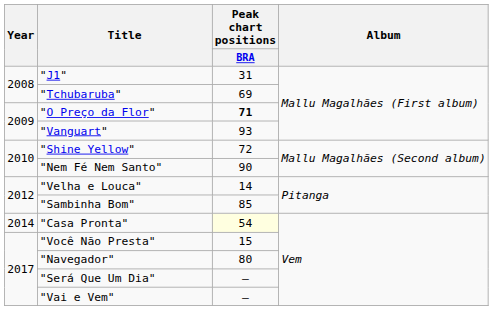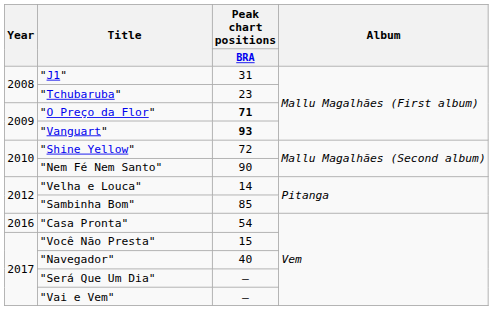 <table class="wikitable plainrowheaders" style="text-align:center;">
 <tr>
 <th scope="col" rowspan="2">Year</th>
 <th scope="col" rowspan="2" style="width:15em;">Title</th>
 <th scope="col" colspan="1">Peak chart positions</th>
 <th scope="col" rowspan="2">Album</th>
 </tr>
 <tr>
 <th scope="col" style="width:2.5em;font-size:90%;"><a href='#'>BRA</a></th>
 </tr>
 <tr>
 <td rowspan="2">2008</td>
 <td align="left">"<a href='#'>J1</a>"</td>
 <td>31</td>
 <td style="text-align:left;" rowspan="4"><em>Mallu Magalhães (First album)</em></td>
 </tr>
 <tr>
 <td align="left">"<a href='#'>Tchubaruba</a>"</td>
-<td>69</td>
+<td>23</td>
 </tr>
 <tr>
 <td rowspan="2">2009</td>
 <td align="left">"<a href='#'>O Preço da Flor</a>"</td>
 <td><strong>71</strong></td>
 </tr>
 <tr>
 <td align="left">"<a href='#'>Vanguart</a>"</td>
-<td>93</td>
+<td><strong>93</strong></td>
 </tr>
 <tr>
 <td rowspan="2">2010</td>
 <td align="left">"<a href='#'>Shine Yellow</a>"</td>
 <td>72</td>
 <td style="text-align:left;" rowspan="2"><em>Mallu Magalhães (Second album)</em></td>
 </tr>
 <tr>
 <td align="left">"Nem Fé Nem Santo"</td>
 <td>90</td>
 </tr>
 <tr>
 <td rowspan="2">2012</td>
 <td align="left">"Velha e Louca"</td>
 <td>14</td>
 <td style="text-align:left;" rowspan="2"><em>Pitanga</em></td>
 </tr>
 <tr>
 <td align="left">"Sambinha Bom"</td>
 <td>85</td>
 </tr>
 <tr>
-<td rowspan="1">2014</td>
+<td rowspan="1">2016</td>
 <td align="left">"Casa Pronta"</td>
-<td style="background: lightyellow;">54</td>
+<td>54</td>
 <td style="text-align:left;" rowspan="5"><em>Vem</em></td>
 </tr>
 <tr>
 <td rowspan="4">2017</td>
 <td align="left">"Você Não Presta"</td>
 <td>15</td>
 </tr>
 <tr>
 <td align="left">"Navegador"</td>
-<td>80</td>
+<td>40</td>
 </tr>
 <tr>
 <td align="left">"Será Que Um Dia"</td>
 <td>—</td>
 </tr>
 <tr>
 <td align="left">"Vai e Vem"</td>
 <td>—</td>
 </tr>
 </table>
